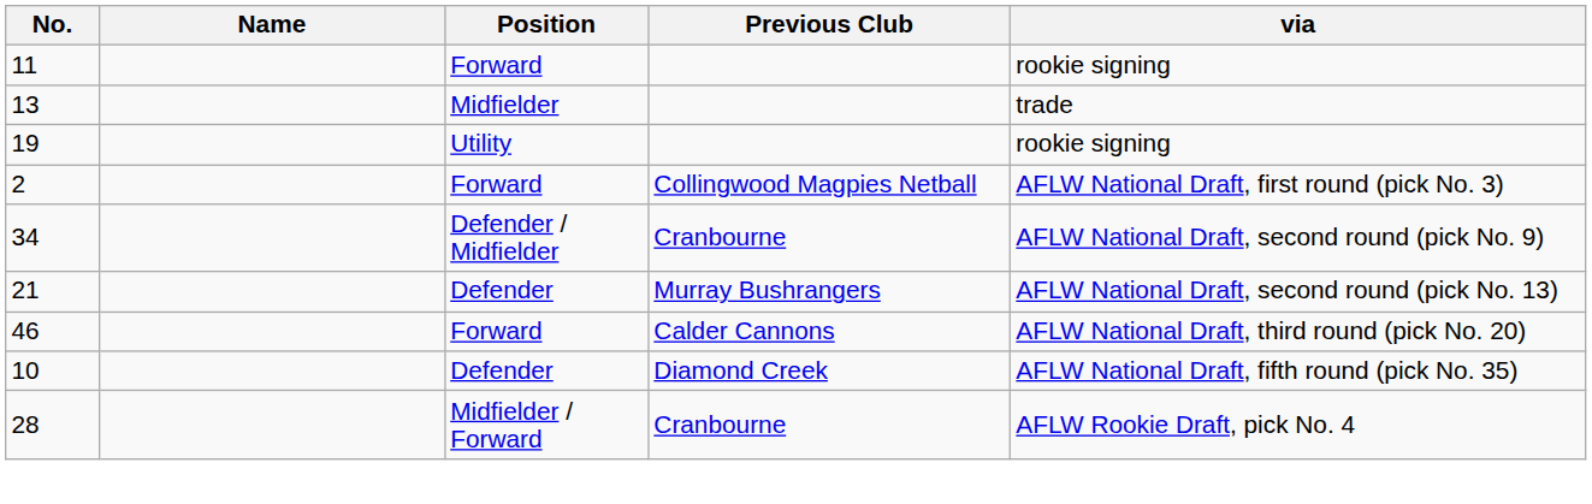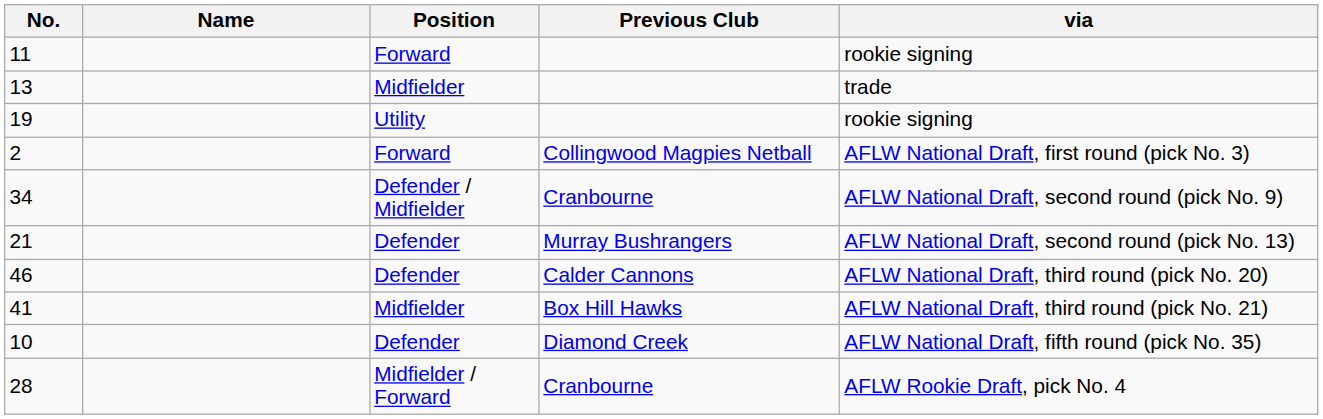 <table class="wikitable sortable" style="width:80%;">
 <tr style="background:#efefef;">
 <th width=1%>No.</th>
 <th width=6%>Name</th>
 <th width=2%>Position</th>
 <th width=5%>Previous Club</th>
 <th width=10%>via</th>
 </tr>
 <tr>
 <td align=left>11</td>
 <td></td>
 <td><a href='#'>Forward</a></td>
 <td></td>
 <td>rookie signing</td>
 </tr>
 <tr>
 <td align=left>13</td>
 <td></td>
 <td><a href='#'>Midfielder</a></td>
 <td></td>
 <td>trade</td>
 </tr>
 <tr>
 <td align=left>19</td>
 <td></td>
 <td><a href='#'>Utility</a></td>
 <td></td>
 <td>rookie signing</td>
 </tr>
 <tr>
 <td align=left>2</td>
 <td></td>
 <td><a href='#'>Forward</a></td>
 <td><a href='#'>Collingwood Magpies Netball</a></td>
 <td><a href='#'>AFLW National Draft</a>, first round (pick No. 3)</td>
 </tr>
 <tr>
 <td align=left>34</td>
 <td></td>
 <td><a href='#'>Defender</a> / <a href='#'>Midfielder</a></td>
 <td><a href='#'>Cranbourne</a></td>
 <td><a href='#'>AFLW National Draft</a>, second round (pick No. 9)</td>
 </tr>
 <tr>
 <td align=left>21</td>
 <td></td>
 <td><a href='#'>Defender</a></td>
 <td><a href='#'>Murray Bushrangers</a></td>
 <td><a href='#'>AFLW National Draft</a>, second round (pick No. 13)</td>
 </tr>
 <tr>
 <td align=left>46</td>
 <td></td>
-<td><a href='#'>Forward</a></td>
+<td><a href='#'>Defender</a></td>
 <td><a href='#'>Calder Cannons</a></td>
 <td><a href='#'>AFLW National Draft</a>, third round (pick No. 20)</td>
+</tr>
+<tr>
+<td align=left>41</td>
+<td></td>
+<td><a href='#'>Midfielder</a></td>
+<td><a href='#'>Box Hill Hawks</a></td>
+<td><a href='#'>AFLW National Draft</a>, third round (pick No. 21)</td>
 </tr>
 <tr>
 <td align=left>10</td>
 <td></td>
 <td><a href='#'>Defender</a></td>
 <td><a href='#'>Diamond Creek</a></td>
 <td><a href='#'>AFLW National Draft</a>, fifth round (pick No. 35)</td>
 </tr>
 <tr>
 <td align=left>28</td>
 <td></td>
 <td><a href='#'>Midfielder</a> / <a href='#'>Forward</a></td>
 <td><a href='#'>Cranbourne</a></td>
 <td><a href='#'>AFLW Rookie Draft</a>, pick No. 4</td>
 </tr>
 </table>
